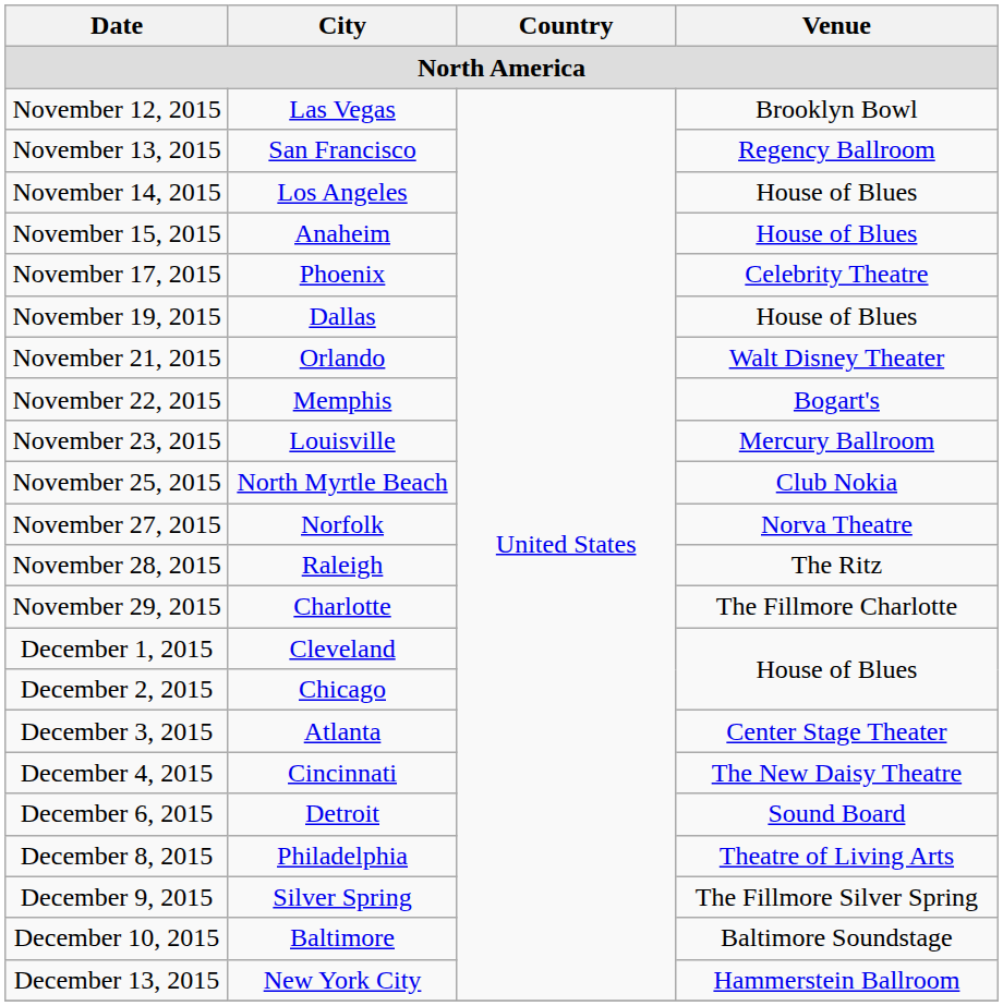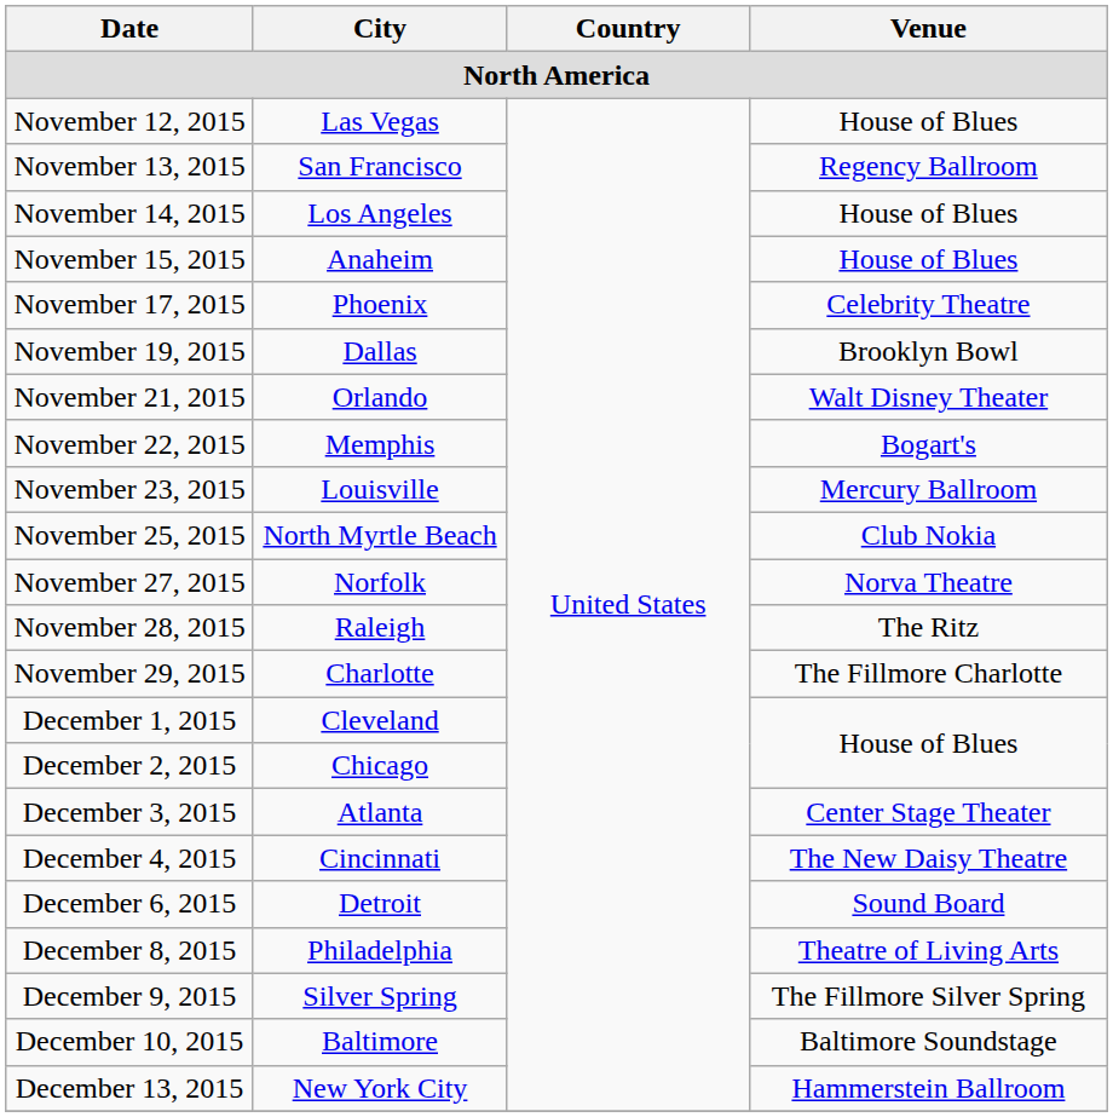 <table class="wikitable" style="text-align:center">
 <tr>
 <th width="150">Date</th>
 <th width="150">City</th>
 <th width="150">Country</th>
 <th width="225">Venue</th>
 </tr>
 <tr bgcolor="#DDDDDD">
 <td colspan=4><strong>North America</strong></td>
 </tr>
 <tr>
 <td>November 12, 2015</td>
 <td><a href='#'>Las Vegas</a></td>
 <td rowspan="22"><a href='#'>United States</a></td>
-<td>Brooklyn Bowl</td>
+<td>House of Blues</td>
 </tr>
 <tr>
 <td>November 13, 2015</td>
 <td><a href='#'>San Francisco</a></td>
 <td><a href='#'>Regency Ballroom</a></td>
 </tr>
 <tr>
 <td>November 14, 2015</td>
 <td><a href='#'>Los Angeles</a></td>
 <td>House of Blues</td>
 </tr>
 <tr>
 <td>November 15, 2015</td>
 <td><a href='#'>Anaheim</a></td>
 <td><a href='#'>House of Blues</a></td>
 </tr>
 <tr>
 <td>November 17, 2015</td>
 <td><a href='#'>Phoenix</a></td>
 <td><a href='#'>Celebrity Theatre</a></td>
 </tr>
 <tr>
 <td>November 19, 2015</td>
 <td><a href='#'>Dallas</a></td>
-<td>House of Blues</td>
+<td>Brooklyn Bowl</td>
 </tr>
 <tr>
 <td>November 21, 2015</td>
 <td><a href='#'>Orlando</a></td>
 <td><a href='#'>Walt Disney Theater</a></td>
 </tr>
 <tr>
 <td>November 22, 2015</td>
 <td><a href='#'>Memphis</a></td>
 <td><a href='#'>Bogart's</a></td>
 </tr>
 <tr>
 <td>November 23, 2015</td>
 <td><a href='#'>Louisville</a></td>
 <td><a href='#'>Mercury Ballroom</a></td>
 </tr>
 <tr>
 <td>November 25, 2015</td>
 <td><a href='#'>North Myrtle Beach</a></td>
 <td><a href='#'>Club Nokia</a></td>
 </tr>
 <tr>
 <td>November 27, 2015</td>
 <td><a href='#'>Norfolk</a></td>
 <td><a href='#'>Norva Theatre</a></td>
 </tr>
 <tr>
 <td>November 28, 2015</td>
 <td><a href='#'>Raleigh</a></td>
 <td>The Ritz</td>
 </tr>
 <tr>
 <td>November 29, 2015</td>
 <td><a href='#'>Charlotte</a></td>
 <td>The Fillmore Charlotte</td>
 </tr>
 <tr>
 <td>December 1, 2015</td>
 <td><a href='#'>Cleveland</a></td>
 <td rowspan="2">House of Blues</td>
 </tr>
 <tr>
 <td>December 2, 2015</td>
 <td><a href='#'>Chicago</a></td>
 </tr>
 <tr>
 <td>December 3, 2015</td>
 <td><a href='#'>Atlanta</a></td>
 <td><a href='#'>Center Stage Theater</a></td>
 </tr>
 <tr>
 <td>December 4, 2015</td>
 <td><a href='#'>Cincinnati</a></td>
 <td><a href='#'>The New Daisy Theatre</a></td>
 </tr>
 <tr>
 <td>December 6, 2015</td>
 <td><a href='#'>Detroit</a></td>
 <td><a href='#'>Sound Board</a></td>
 </tr>
 <tr>
 <td>December 8, 2015</td>
 <td><a href='#'>Philadelphia</a></td>
 <td><a href='#'>Theatre of Living Arts</a></td>
 </tr>
 <tr>
 <td>December 9, 2015</td>
 <td><a href='#'>Silver Spring</a></td>
 <td>The Fillmore Silver Spring</td>
 </tr>
 <tr>
 <td>December 10, 2015</td>
 <td><a href='#'>Baltimore</a></td>
 <td>Baltimore Soundstage</td>
 </tr>
 <tr>
 <td>December 13, 2015</td>
 <td><a href='#'>New York City</a></td>
 <td><a href='#'>Hammerstein Ballroom</a></td>
 </tr>
 <tr>
 </tr>
 </table>
